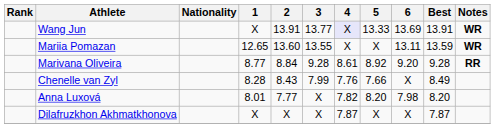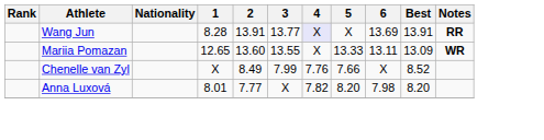 <table class="wikitable sortable" style="text-align:center">
 <tr>
 <th>Rank</th>
 <th>Athlete</th>
 <th>Nationality</th>
 <th width="25">1</th>
 <th width="25">2</th>
 <th width="25">3</th>
 <th width="25">4</th>
 <th width="25">5</th>
 <th width="25">6</th>
 <th>Best</th>
 <th>Notes</th>
 </tr>
 <tr>
 <td></td>
 <td style="text-align:left;"><a href='#'>Wang Jun</a></td>
 <td style="text-align:left;"></td>
-<td>X</td>
+<td>8.28</td>
 <td>13.91</td>
 <td>13.77</td>
 <td style="background: lavender;">X</td>
-<td>13.33</td>
+<td>X</td>
 <td>13.69</td>
 <td>13.91</td>
-<td><strong>WR</strong></td>
+<td><strong>RR</strong></td>
 </tr>
 <tr>
 <td></td>
 <td style="text-align:left;"><a href='#'>Mariia Pomazan</a></td>
 <td style="text-align:left;"></td>
 <td>12.65</td>
 <td>13.60</td>
 <td>13.55</td>
 <td>X</td>
-<td>X</td>
+<td>13.33</td>
 <td>13.11</td>
-<td>13.59</td>
+<td>13.09</td>
 <td><strong>WR</strong></td>
-</tr>
-<tr>
-<td></td>
-<td style="text-align:left;"><a href='#'>Marivana Oliveira</a></td>
-<td style="text-align:left;"></td>
-<td>8.77</td>
-<td>8.84</td>
-<td>9.28</td>
-<td>8.61</td>
-<td>8.92</td>
-<td>9.20</td>
-<td>9.28</td>
-<td><strong>RR</strong></td>
 </tr>
 <tr>
 <td></td>
 <td style="text-align:left;"><a href='#'>Chenelle van Zyl</a></td>
 <td style="text-align:left;"></td>
-<td>8.28</td>
-<td>8.43</td>
+<td>X</td>
+<td>8.49</td>
 <td>7.99</td>
 <td>7.76</td>
 <td>7.66</td>
 <td>X</td>
-<td>8.49</td>
+<td>8.52</td>
 <td></td>
 </tr>
 <tr>
 <td></td>
 <td style="text-align:left;"><a href='#'>Anna Luxová</a></td>
 <td style="text-align:left;"></td>
 <td>8.01</td>
 <td>7.77</td>
 <td>X</td>
 <td>7.82</td>
 <td>8.20</td>
 <td>7.98</td>
 <td>8.20</td>
 <td></td>
 </tr>
 <tr>
-<td></td>
-<td style="text-align:left;"><a href='#'>Dilafruzkhon Akhmatkhonova</a></td>
-<td style="text-align:left;"></td>
-<td>X</td>
-<td>X</td>
-<td>X</td>
-<td>7.87</td>
-<td>X</td>
-<td>X</td>
-<td>7.87</td>
-<td></td>
-</tr>
-<tr>
 </tr>
 </table>
